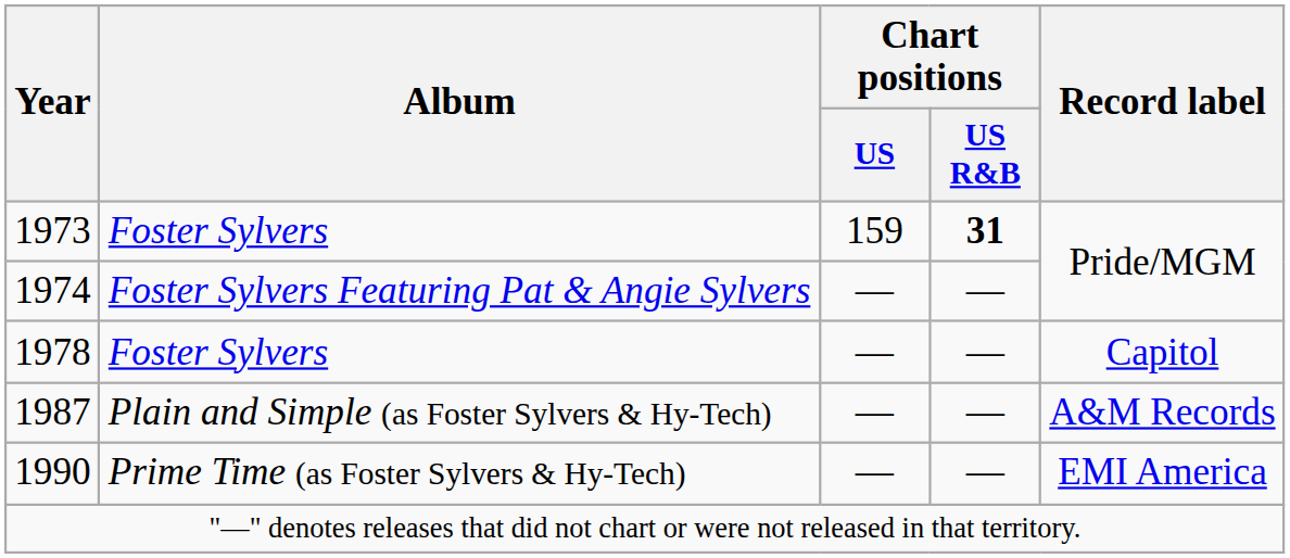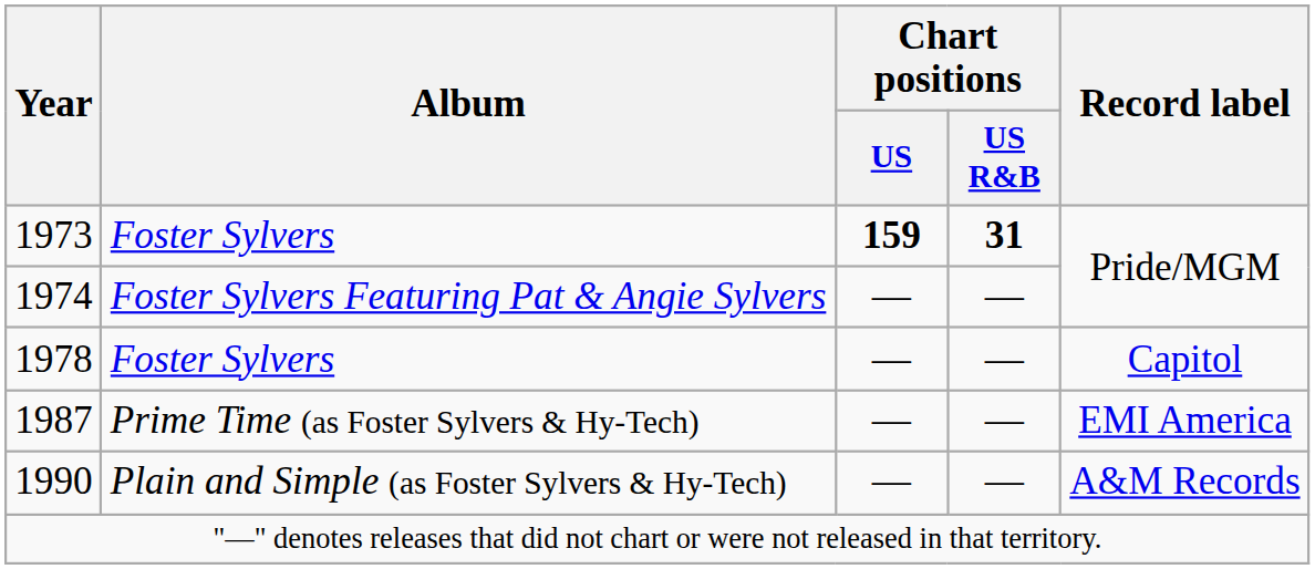 <table class="wikitable" style="text-align:center;">
 <tr>
 <th rowspan="2">Year</th>
 <th rowspan="2">Album</th>
 <th colspan="2">Chart positions</th>
 <th rowspan="2">Record label</th>
 </tr>
 <tr style="font-size:smaller;">
 <th width="40"><a href='#'>US</a><br></th>
 <th width="40"><a href='#'>US<br>R&B</a><br></th>
 </tr>
 <tr>
 <td rowspan="1">1973</td>
 <td align="left"><em><a href='#'>Foster Sylvers</a></em></td>
-<td>159</td>
+<td><strong>159</strong></td>
 <td><strong>31</strong></td>
 <td rowspan="2">Pride/MGM</td>
 </tr>
 <tr>
 <td rowspan="1">1974</td>
 <td align="left"><em><a href='#'>Foster Sylvers Featuring Pat & Angie Sylvers</a></em></td>
 <td>—</td>
 <td>—</td>
 </tr>
 <tr>
 <td rowspan="1">1978</td>
 <td align="left"><em><a href='#'>Foster Sylvers</a></em></td>
 <td>—</td>
 <td>—</td>
 <td rowspan="1"><a href='#'>Capitol</a></td>
 </tr>
 <tr>
 <td rowspan="1">1987</td>
+<td align="left"><em>Prime Time</em> <small>(as Foster Sylvers & Hy-Tech)</small></td>
+<td>—</td>
+<td>—</td>
+<td rowspan="1"><a href='#'>EMI America</a></td>
+</tr>
+<tr>
+<td rowspan="1">1990</td>
 <td align="left"><em>Plain and Simple</em> <small>(as Foster Sylvers & Hy-Tech)</small></td>
 <td>—</td>
 <td>—</td>
 <td rowspan="1"><a href='#'>A&M Records</a></td>
 </tr>
 <tr>
-<td rowspan="1">1990</td>
-<td align="left"><em>Prime Time</em> <small>(as Foster Sylvers & Hy-Tech)</small></td>
-<td>—</td>
-<td>—</td>
-<td rowspan="1"><a href='#'>EMI America</a></td>
-</tr>
-<tr>
 <td colspan="6" style="text-align:center; font-size:9pt;">"—" denotes releases that did not chart or were not released in that territory.</td>
 </tr>
 </table>
